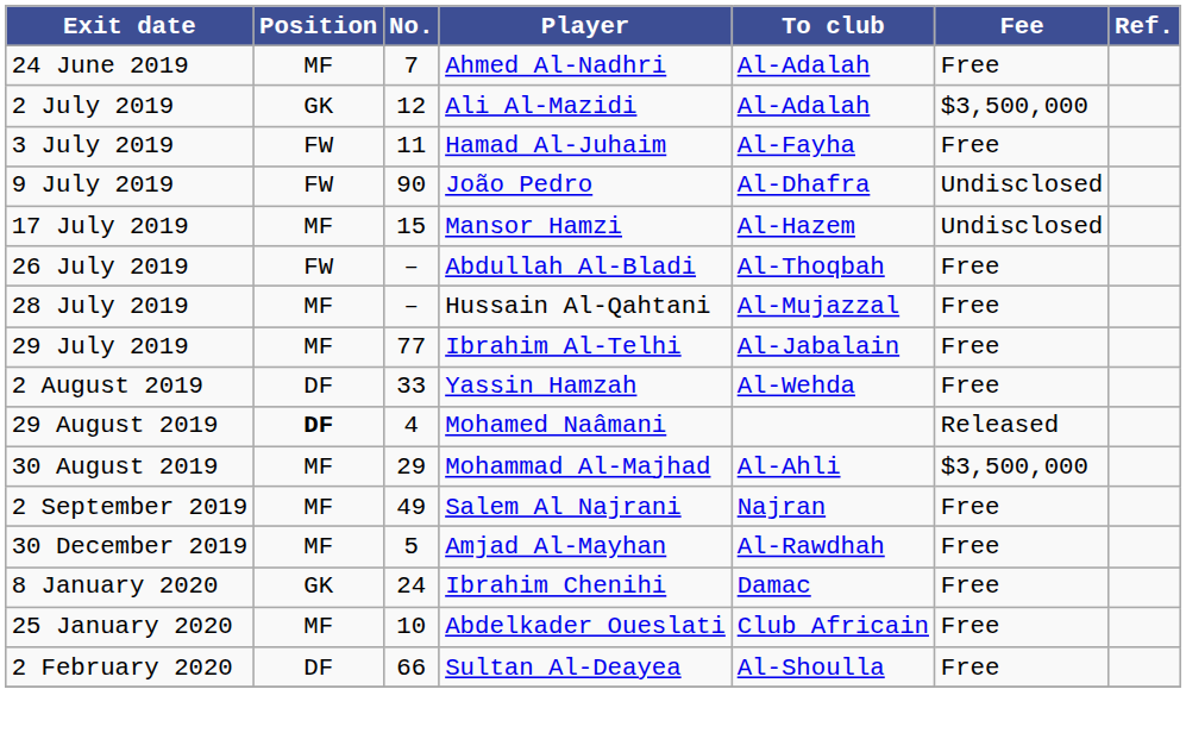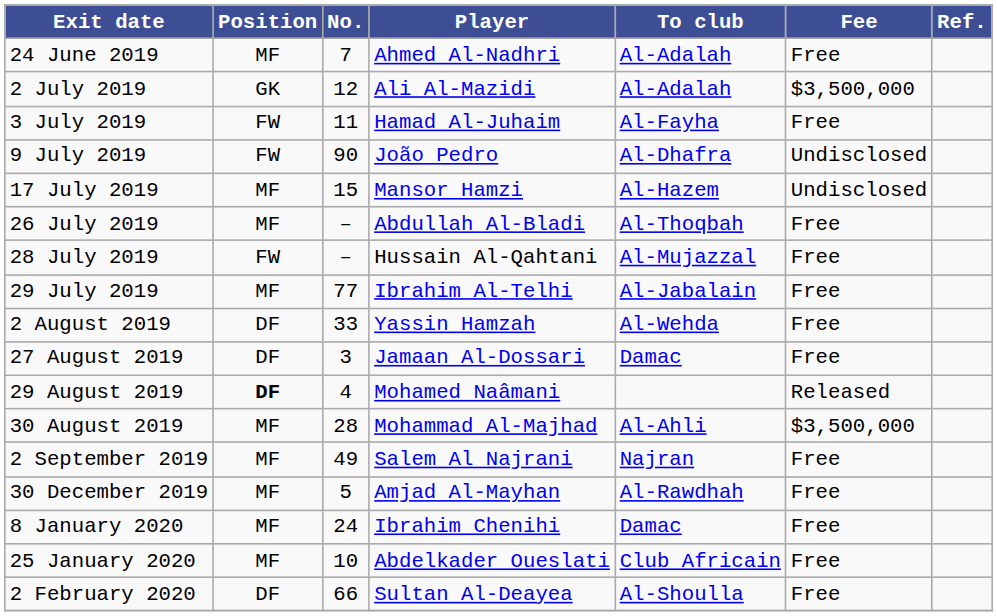 <table class="wikitable sortable">
 <tr>
 <th style="background:#3D4E94; color:#FFFFFF;"><strong>Exit date</strong></th>
 <th style="background:#3D4E94; color:#FFFFFF;"><strong>Position</strong></th>
 <th style="background:#3D4E94; color:#FFFFFF;"><strong>No.</strong></th>
 <th style="background:#3D4E94; color:#FFFFFF;"><strong>Player</strong></th>
 <th style="background:#3D4E94; color:#FFFFFF;"><strong>To club</strong></th>
 <th style="background:#3D4E94; color:#FFFFFF;"><strong>Fee</strong></th>
 <th style="background:#3D4E94; color:#FFFFFF;"><strong>Ref.</strong></th>
 </tr>
 <tr>
 <td>24 June 2019</td>
 <td style="text-align:center;">MF</td>
 <td style="text-align:center;">7</td>
 <td style="text-align:left;"> <a href='#'>Ahmed Al-Nadhri</a></td>
 <td style="text-align:left;"> <a href='#'>Al-Adalah</a></td>
 <td>Free</td>
 <td></td>
 </tr>
 <tr>
 <td>2 July 2019</td>
 <td style="text-align:center;">GK</td>
 <td style="text-align:center;">12</td>
 <td style="text-align:left;"> <a href='#'>Ali Al-Mazidi</a></td>
 <td style="text-align:left;"> <a href='#'>Al-Adalah</a></td>
 <td>$3,500,000</td>
 <td></td>
 </tr>
 <tr>
 <td>3 July 2019</td>
 <td style="text-align:center;">FW</td>
 <td style="text-align:center;">11</td>
 <td style="text-align:left;"> <a href='#'>Hamad Al-Juhaim</a></td>
 <td style="text-align:left;"> <a href='#'>Al-Fayha</a></td>
 <td>Free</td>
 <td></td>
 </tr>
 <tr>
 <td>9 July 2019</td>
 <td style="text-align:center;">FW</td>
 <td style="text-align:center;">90</td>
 <td style="text-align:left;"> <a href='#'>João Pedro</a></td>
 <td style="text-align:left;"> <a href='#'>Al-Dhafra</a></td>
 <td>Undisclosed</td>
 <td></td>
 </tr>
 <tr>
 <td>17 July 2019</td>
 <td style="text-align:center;">MF</td>
 <td style="text-align:center;">15</td>
 <td style="text-align:left;"> <a href='#'>Mansor Hamzi</a></td>
 <td style="text-align:left;"> <a href='#'>Al-Hazem</a></td>
 <td>Undisclosed</td>
 <td></td>
 </tr>
 <tr>
 <td>26 July 2019</td>
-<td style="text-align:center;">FW</td>
+<td style="text-align:center;">MF</td>
 <td style="text-align:center;">–</td>
 <td style="text-align:left;"> <a href='#'>Abdullah Al-Bladi</a></td>
 <td style="text-align:left;"> <a href='#'>Al-Thoqbah</a></td>
 <td>Free</td>
 <td></td>
 </tr>
 <tr>
 <td>28 July 2019</td>
-<td style="text-align:center;">MF</td>
+<td style="text-align:center;">FW</td>
 <td style="text-align:center;">–</td>
 <td style="text-align:left;"> Hussain Al-Qahtani</td>
 <td style="text-align:left;"> <a href='#'>Al-Mujazzal</a></td>
 <td>Free</td>
 <td></td>
 </tr>
 <tr>
 <td>29 July 2019</td>
 <td style="text-align:center;">MF</td>
 <td style="text-align:center;">77</td>
 <td style="text-align:left;"> <a href='#'>Ibrahim Al-Telhi</a></td>
 <td style="text-align:left;"> <a href='#'>Al-Jabalain</a></td>
 <td>Free</td>
 <td></td>
 </tr>
 <tr>
 <td>2 August 2019</td>
 <td style="text-align:center;">DF</td>
 <td style="text-align:center;">33</td>
 <td style="text-align:left;"> <a href='#'>Yassin Hamzah</a></td>
 <td style="text-align:left;"> <a href='#'>Al-Wehda</a></td>
 <td>Free</td>
 <td></td>
 </tr>
 <tr>
+<td>27 August 2019</td>
+<td style="text-align:center;">DF</td>
+<td style="text-align:center;">3</td>
+<td style="text-align:left;"> <a href='#'>Jamaan Al-Dossari</a></td>
+<td style="text-align:left;"> <a href='#'>Damac</a></td>
+<td>Free</td>
+<td></td>
+</tr>
+<tr>
 <td>29 August 2019</td>
 <td style="text-align:center;"><strong>DF</strong></td>
 <td style="text-align:center;">4</td>
 <td style="text-align:left;"> <a href='#'>Mohamed Naâmani</a></td>
 <td style="text-align:left;"></td>
 <td>Released</td>
 <td></td>
 </tr>
 <tr>
 <td>30 August 2019</td>
 <td style="text-align:center;">MF</td>
-<td style="text-align:center;">29</td>
+<td style="text-align:center;">28</td>
 <td style="text-align:left;"> <a href='#'>Mohammad Al-Majhad</a></td>
 <td style="text-align:left;"> <a href='#'>Al-Ahli</a></td>
 <td>$3,500,000</td>
 <td></td>
 </tr>
 <tr>
 <td>2 September 2019</td>
 <td style="text-align:center;">MF</td>
 <td style="text-align:center;">49</td>
 <td style="text-align:left;"> <a href='#'>Salem Al Najrani</a></td>
 <td style="text-align:left;"> <a href='#'>Najran</a></td>
 <td>Free</td>
 <td></td>
 </tr>
 <tr>
 <td>30 December 2019</td>
 <td style="text-align:center;">MF</td>
 <td style="text-align:center;">5</td>
 <td style="text-align:left;"> <a href='#'>Amjad Al-Mayhan</a></td>
 <td style="text-align:left;"> <a href='#'>Al-Rawdhah</a></td>
 <td>Free</td>
 <td></td>
 </tr>
 <tr>
 <td>8 January 2020</td>
-<td style="text-align:center;">GK</td>
+<td style="text-align:center;">MF</td>
 <td style="text-align:center;">24</td>
 <td style="text-align:left;"> <a href='#'>Ibrahim Chenihi</a></td>
 <td style="text-align:left;"> <a href='#'>Damac</a></td>
 <td>Free</td>
 <td></td>
 </tr>
 <tr>
 <td>25 January 2020</td>
 <td style="text-align:center;">MF</td>
 <td style="text-align:center;">10</td>
 <td style="text-align:left;"> <a href='#'>Abdelkader Oueslati</a></td>
 <td style="text-align:left;"> <a href='#'>Club Africain</a></td>
 <td>Free</td>
 <td></td>
 </tr>
 <tr>
 <td>2 February 2020</td>
 <td style="text-align:center;">DF</td>
 <td style="text-align:center;">66</td>
 <td style="text-align:left;"> <a href='#'>Sultan Al-Deayea</a></td>
 <td style="text-align:left;"> <a href='#'>Al-Shoulla</a></td>
 <td>Free</td>
 <td></td>
 </tr>
 <tr>
 </tr>
 </table>
